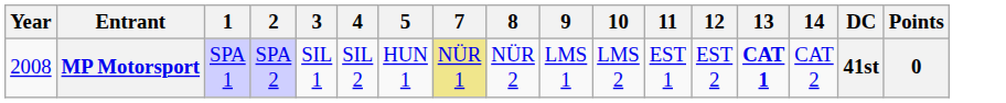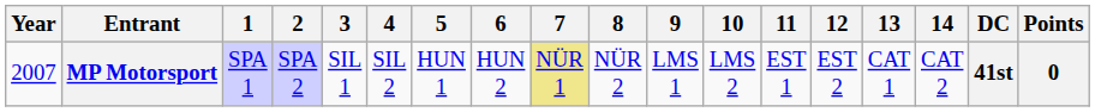 <table class="wikitable" style="text-align:center; font-size:85%">
 <tr>
 <th>Year</th>
 <th>Entrant</th>
 <th>1</th>
 <th>2</th>
 <th>3</th>
 <th>4</th>
 <th>5</th>
+<th>6</th>
 <th>7</th>
 <th>8</th>
 <th>9</th>
 <th>10</th>
 <th>11</th>
 <th>12</th>
 <th>13</th>
 <th>14</th>
 <th>DC</th>
 <th>Points</th>
 </tr>
 <tr>
-<td><a href='#'>2008</a></td>
+<td><a href='#'>2007</a></td>
 <th nowrap><a href='#'>MP Motorsport</a></th>
 <td style="background:#cfcfff;"><a href='#'>SPA<br>1</a><br></td>
 <td style="background:#cfcfff;"><a href='#'>SPA<br>2</a><br></td>
 <td><a href='#'>SIL<br>1</a></td>
 <td><a href='#'>SIL<br>2</a></td>
 <td><a href='#'>HUN<br>1</a></td>
+<td><a href='#'>HUN<br>2</a></td>
 <td style="background: khaki;"><a href='#'>NÜR<br>1</a></td>
 <td><a href='#'>NÜR<br>2</a></td>
 <td><a href='#'>LMS<br>1</a></td>
 <td><a href='#'>LMS<br>2</a></td>
 <td><a href='#'>EST<br>1</a></td>
 <td><a href='#'>EST<br>2</a></td>
-<td><strong><a href='#'>CAT<br>1</a></strong></td>
+<td><a href='#'>CAT<br>1</a></td>
 <td><a href='#'>CAT<br>2</a></td>
 <th>41st</th>
 <th>0</th>
 </tr>
 </table>
